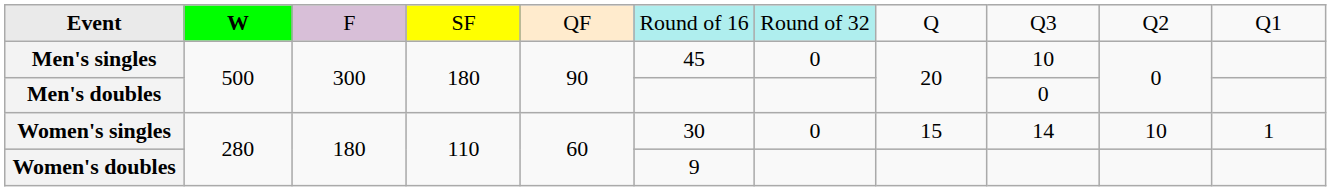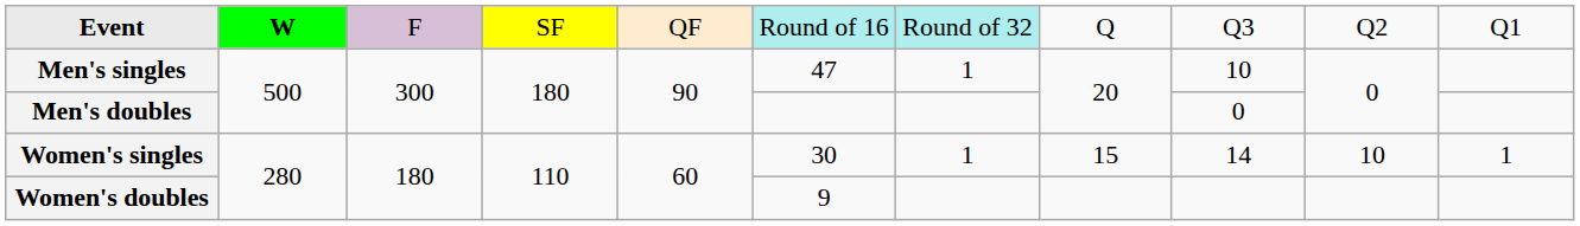 <table class=wikitable style=font-size:90%;text-align:center>
 <tr>
 <td style="width:130px; background:#eaeaea;"><strong>Event</strong></td>
 <td style="width:80px; background:lime;"><strong>W</strong></td>
 <td style="width:85px; background:thistle;">F</td>
 <td style="width:85px; background:#ff0;">SF</td>
 <td style="width:85px; background:#ffebcd;">QF</td>
 <td style="width:85px; background:#afeeee;">Round of 16</td>
 <td style="width:85px; background:#afeeee;">Round of 32</td>
 <td width=85>Q</td>
 <td width=85>Q3</td>
 <td width=85>Q2</td>
 <td width=85>Q1</td>
 </tr>
 <tr>
 <th style="background:#f3f3f3;">Men's singles</th>
 <td rowspan=2>500</td>
 <td rowspan=2>300</td>
 <td rowspan=2>180</td>
 <td rowspan=2>90</td>
-<td>45</td>
-<td>0</td>
+<td>47</td>
+<td>1</td>
 <td rowspan=2>20</td>
 <td>10</td>
 <td rowspan=2>0</td>
 <td></td>
 </tr>
 <tr>
 <th style="background:#f3f3f3;">Men's doubles</th>
 <td></td>
 <td></td>
 <td>0</td>
 <td></td>
 </tr>
 <tr>
 <th style="background:#f3f3f3;">Women's singles</th>
 <td rowspan=2>280</td>
 <td rowspan=2>180</td>
 <td rowspan=2>110</td>
 <td rowspan=2>60</td>
 <td>30</td>
-<td>0</td>
+<td>1</td>
 <td>15</td>
 <td>14</td>
 <td>10</td>
 <td>1</td>
 </tr>
 <tr>
 <th style="background:#f3f3f3;">Women's doubles</th>
 <td>9</td>
 <td></td>
 <td></td>
 <td></td>
 <td></td>
 <td></td>
 </tr>
 </table>
